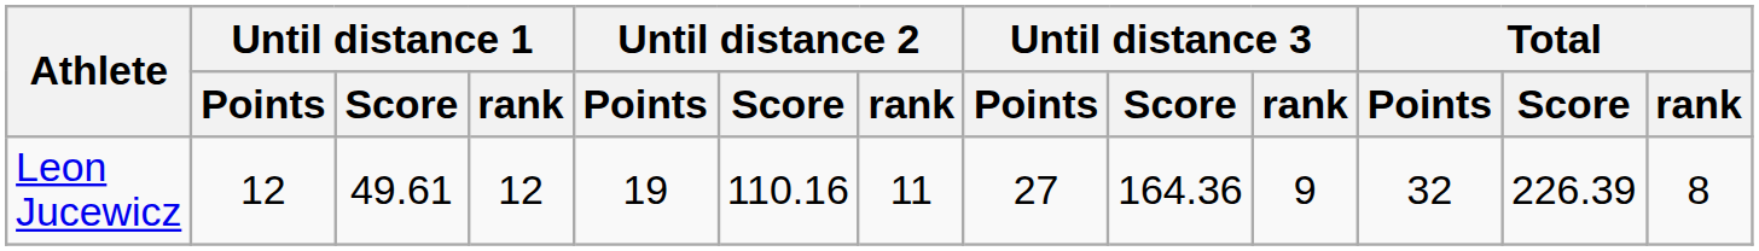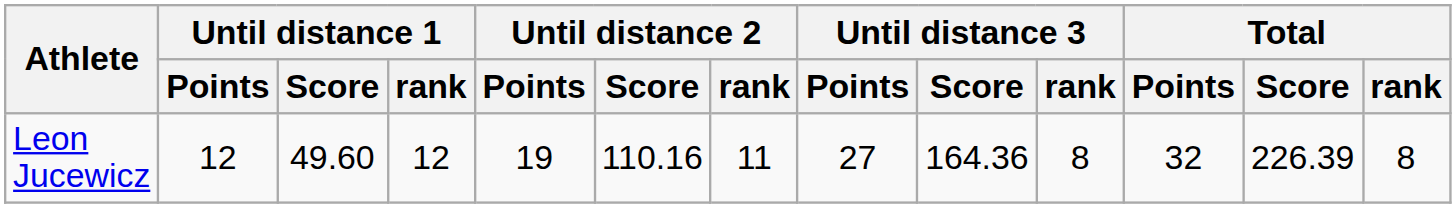 <table class="wikitable" border="1" style="font-size:90%">
 <tr>
 <th rowspan=2>Athlete</th>
 <th colspan=3>Until distance 1</th>
 <th colspan=3>Until distance 2</th>
 <th colspan=3>Until distance 3</th>
 <th colspan=3>Total</th>
 </tr>
 <tr>
 <th>Points</th>
 <th>Score</th>
 <th>rank</th>
 <th>Points</th>
 <th>Score</th>
 <th>rank</th>
 <th>Points</th>
 <th>Score</th>
 <th>rank</th>
 <th>Points</th>
 <th>Score</th>
 <th>rank</th>
 </tr>
 <tr>
 <td><a href='#'>Leon Jucewicz</a></td>
 <td align=center>12</td>
-<td align=center>49.61</td>
+<td align=center>49.60</td>
 <td align=center>12</td>
 <td align=center>19</td>
 <td align=center>110.16</td>
 <td align=center>11</td>
 <td align=center>27</td>
 <td align=center>164.36</td>
-<td align=center>9</td>
+<td align=center>8</td>
 <td align=center>32</td>
 <td align=center>226.39</td>
 <td align=center>8</td>
 </tr>
 </table>
